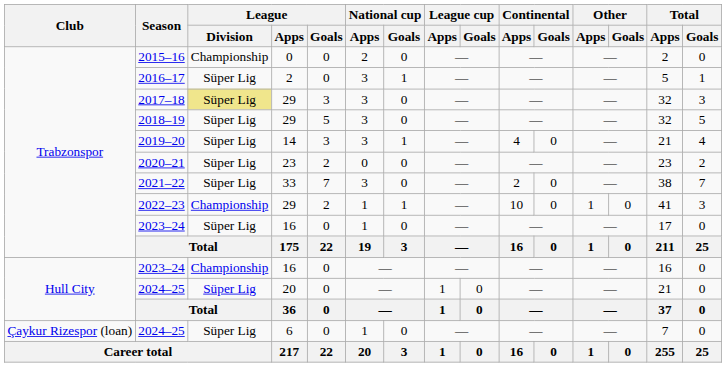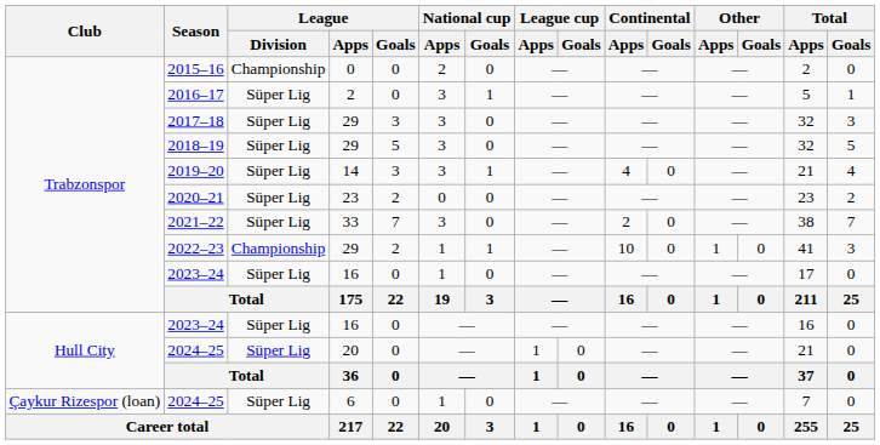 <table class="wikitable" style="text-align: center;">
 <tr>
 <th rowspan="2">Club</th>
 <th rowspan="2">Season</th>
 <th colspan="3">League</th>
 <th colspan="2">National cup</th>
 <th colspan="2">League cup</th>
 <th colspan="2">Continental</th>
 <th colspan="2">Other</th>
 <th colspan="2">Total</th>
 </tr>
 <tr>
 <th>Division</th>
 <th>Apps</th>
 <th>Goals</th>
 <th>Apps</th>
 <th>Goals</th>
 <th>Apps</th>
 <th>Goals</th>
 <th>Apps</th>
 <th>Goals</th>
 <th>Apps</th>
 <th>Goals</th>
 <th>Apps</th>
 <th>Goals</th>
 </tr>
 <tr>
 <td rowspan="10"><a href='#'>Trabzonspor</a></td>
 <td><a href='#'>2015–16</a></td>
 <td>Championship</td>
 <td>0</td>
 <td>0</td>
 <td>2</td>
 <td>0</td>
 <td colspan="2">—</td>
 <td colspan="2">—</td>
 <td colspan="2">—</td>
 <td>2</td>
 <td>0</td>
 </tr>
 <tr>
 <td><a href='#'>2016–17</a></td>
 <td>Süper Lig</td>
 <td>2</td>
 <td>0</td>
 <td>3</td>
 <td>1</td>
 <td colspan="2">—</td>
 <td colspan="2">—</td>
 <td colspan="2">—</td>
 <td>5</td>
 <td>1</td>
 </tr>
 <tr>
 <td><a href='#'>2017–18</a></td>
-<td style="background: khaki;">Süper Lig</td>
+<td>Süper Lig</td>
 <td>29</td>
 <td>3</td>
 <td>3</td>
 <td>0</td>
 <td colspan="2">—</td>
 <td colspan="2">—</td>
 <td colspan="2">—</td>
 <td>32</td>
 <td>3</td>
 </tr>
 <tr>
 <td><a href='#'>2018–19</a></td>
 <td>Süper Lig</td>
 <td>29</td>
 <td>5</td>
 <td>3</td>
 <td>0</td>
 <td colspan="2">—</td>
 <td colspan="2">—</td>
 <td colspan="2">—</td>
 <td>32</td>
 <td>5</td>
 </tr>
 <tr>
 <td><a href='#'>2019–20</a></td>
 <td>Süper Lig</td>
 <td>14</td>
 <td>3</td>
 <td>3</td>
 <td>1</td>
 <td colspan="2">—</td>
 <td>4</td>
 <td>0</td>
 <td colspan="2">—</td>
 <td>21</td>
 <td>4</td>
 </tr>
 <tr>
 <td><a href='#'>2020–21</a></td>
 <td>Süper Lig</td>
 <td>23</td>
 <td>2</td>
 <td>0</td>
 <td>0</td>
 <td colspan="2">—</td>
 <td colspan="2">—</td>
 <td colspan="2">—</td>
 <td>23</td>
 <td>2</td>
 </tr>
 <tr>
 <td><a href='#'>2021–22</a></td>
 <td>Süper Lig</td>
 <td>33</td>
 <td>7</td>
 <td>3</td>
 <td>0</td>
 <td colspan="2">—</td>
 <td>2</td>
 <td>0</td>
 <td colspan="2">—</td>
 <td>38</td>
 <td>7</td>
 </tr>
 <tr>
 <td><a href='#'>2022–23</a></td>
 <td><a href='#'>Championship</a></td>
 <td>29</td>
 <td>2</td>
 <td>1</td>
 <td>1</td>
 <td colspan="2">—</td>
 <td>10</td>
 <td>0</td>
 <td>1</td>
 <td>0</td>
 <td>41</td>
 <td>3</td>
 </tr>
 <tr>
 <td><a href='#'>2023–24</a></td>
 <td>Süper Lig</td>
 <td>16</td>
 <td>0</td>
 <td>1</td>
 <td>0</td>
 <td colspan="2">—</td>
 <td colspan="2">—</td>
 <td colspan="2">—</td>
 <td>17</td>
 <td>0</td>
 </tr>
 <tr>
 <th colspan="2">Total</th>
 <th>175</th>
 <th>22</th>
 <th>19</th>
 <th>3</th>
 <th colspan="2">—</th>
 <th>16</th>
 <th>0</th>
 <th>1</th>
 <th>0</th>
 <th>211</th>
 <th>25</th>
 </tr>
 <tr>
 <td rowspan="3"><a href='#'>Hull City</a></td>
 <td><a href='#'>2023–24</a></td>
-<td><a href='#'>Championship</a></td>
+<td>Süper Lig</td>
 <td>16</td>
 <td>0</td>
 <td colspan="2">—</td>
 <td colspan="2">—</td>
 <td colspan="2">—</td>
 <td colspan="2">—</td>
 <td>16</td>
 <td>0</td>
 </tr>
 <tr>
 <td><a href='#'>2024–25</a></td>
 <td><a href='#'>Süper Lig</a></td>
 <td>20</td>
 <td>0</td>
 <td colspan="2">—</td>
 <td>1</td>
 <td>0</td>
 <td colspan="2">—</td>
 <td colspan="2">—</td>
 <td>21</td>
 <td>0</td>
 </tr>
 <tr>
 <th colspan="2">Total</th>
 <th>36</th>
 <th>0</th>
 <th colspan="2">—</th>
 <th>1</th>
 <th>0</th>
 <th colspan="2">—</th>
 <th colspan="2">—</th>
 <th>37</th>
 <th>0</th>
 </tr>
 <tr>
 <td><a href='#'>Çaykur Rizespor</a> (loan)</td>
 <td><a href='#'>2024–25</a></td>
 <td>Süper Lig</td>
 <td>6</td>
 <td>0</td>
 <td>1</td>
 <td>0</td>
 <td colspan="2">—</td>
 <td colspan="2">—</td>
 <td colspan="2">—</td>
 <td>7</td>
 <td>0</td>
 </tr>
 <tr>
 <th colspan="3">Career total</th>
 <th>217</th>
 <th>22</th>
 <th>20</th>
 <th>3</th>
 <th>1</th>
 <th>0</th>
 <th>16</th>
 <th>0</th>
 <th>1</th>
 <th>0</th>
 <th>255</th>
 <th>25</th>
 </tr>
 </table>
